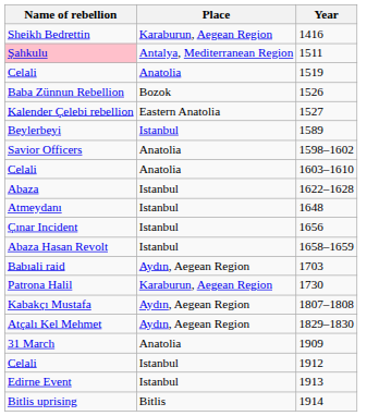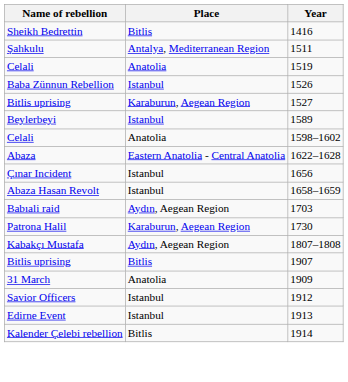 <table class="sortable wikitable">
 <tr>
 <th>Name of rebellion</th>
 <th>Place</th>
 <th>Year</th>
 </tr>
 <tr>
 <td><a href='#'>Sheikh Bedrettin</a></td>
-<td><a href='#'>Karaburun</a>, <a href='#'>Aegean Region</a></td>
+<td><a href='#'>Bitlis</a></td>
 <td>1416</td>
 </tr>
 <tr>
-<td style="background: pink;"><a href='#'>Şahkulu</a></td>
+<td><a href='#'>Şahkulu</a></td>
 <td><a href='#'>Antalya</a>, <a href='#'>Mediterranean Region</a></td>
 <td>1511</td>
 </tr>
 <tr>
 <td><a href='#'>Celali</a></td>
 <td><a href='#'>Anatolia</a></td>
 <td>1519</td>
 </tr>
 <tr>
 <td><a href='#'>Baba Zünnun Rebellion</a></td>
-<td>Bozok</td>
+<td><a href='#'>Istanbul</a></td>
 <td>1526</td>
 </tr>
 <tr>
-<td><a href='#'>Kalender Çelebi rebellion</a></td>
-<td>Eastern Anatolia</td>
+<td><a href='#'>Bitlis uprising</a></td>
+<td><a href='#'>Karaburun</a>, <a href='#'>Aegean Region</a></td>
 <td>1527</td>
 </tr>
 <tr>
 <td><a href='#'>Beylerbeyi</a></td>
 <td><a href='#'>Istanbul</a></td>
 <td>1589</td>
 </tr>
 <tr>
-<td><a href='#'>Savior Officers</a></td>
+<td><a href='#'>Celali</a></td>
 <td>Anatolia</td>
 <td>1598–1602</td>
 </tr>
 <tr>
-<td><a href='#'>Celali</a></td>
-<td>Anatolia</td>
-<td>1603–1610</td>
-</tr>
-<tr>
 <td><a href='#'>Abaza</a></td>
-<td>Istanbul</td>
+<td><a href='#'>Eastern Anatolia</a> - <a href='#'>Central Anatolia</a></td>
 <td>1622–1628</td>
-</tr>
-<tr>
-<td><a href='#'>Atmeydanı</a></td>
-<td>Istanbul</td>
-<td>1648</td>
 </tr>
 <tr>
 <td><a href='#'>Çınar Incident</a></td>
 <td>Istanbul</td>
 <td>1656</td>
 </tr>
 <tr>
 <td><a href='#'>Abaza Hasan Revolt</a></td>
 <td>Istanbul</td>
 <td>1658–1659</td>
 </tr>
 <tr>
 <td><a href='#'>Babıali raid</a></td>
 <td><a href='#'>Aydın</a>, Aegean Region</td>
 <td>1703</td>
 </tr>
 <tr>
 <td><a href='#'>Patrona Halil</a></td>
 <td><a href='#'>Karaburun</a>, <a href='#'>Aegean Region</a></td>
 <td>1730</td>
 </tr>
 <tr>
 <td><a href='#'>Kabakçı Mustafa</a></td>
 <td><a href='#'>Aydın</a>, Aegean Region</td>
 <td>1807–1808</td>
 </tr>
 <tr>
-<td><a href='#'>Atçalı Kel Mehmet</a></td>
-<td><a href='#'>Aydın</a>, Aegean Region</td>
-<td>1829–1830</td>
+<td><a href='#'>Bitlis uprising</a></td>
+<td><a href='#'>Bitlis</a></td>
+<td>1907</td>
 </tr>
 <tr>
 <td><a href='#'>31 March</a></td>
 <td>Anatolia</td>
 <td>1909</td>
 </tr>
 <tr>
-<td><a href='#'>Celali</a></td>
+<td><a href='#'>Savior Officers</a></td>
 <td>Istanbul</td>
 <td>1912</td>
 </tr>
 <tr>
 <td><a href='#'>Edirne Event</a></td>
 <td>Istanbul</td>
 <td>1913</td>
 </tr>
 <tr>
-<td><a href='#'>Bitlis uprising</a></td>
+<td><a href='#'>Kalender Çelebi rebellion</a></td>
 <td>Bitlis</td>
 <td>1914</td>
 </tr>
 </table>
